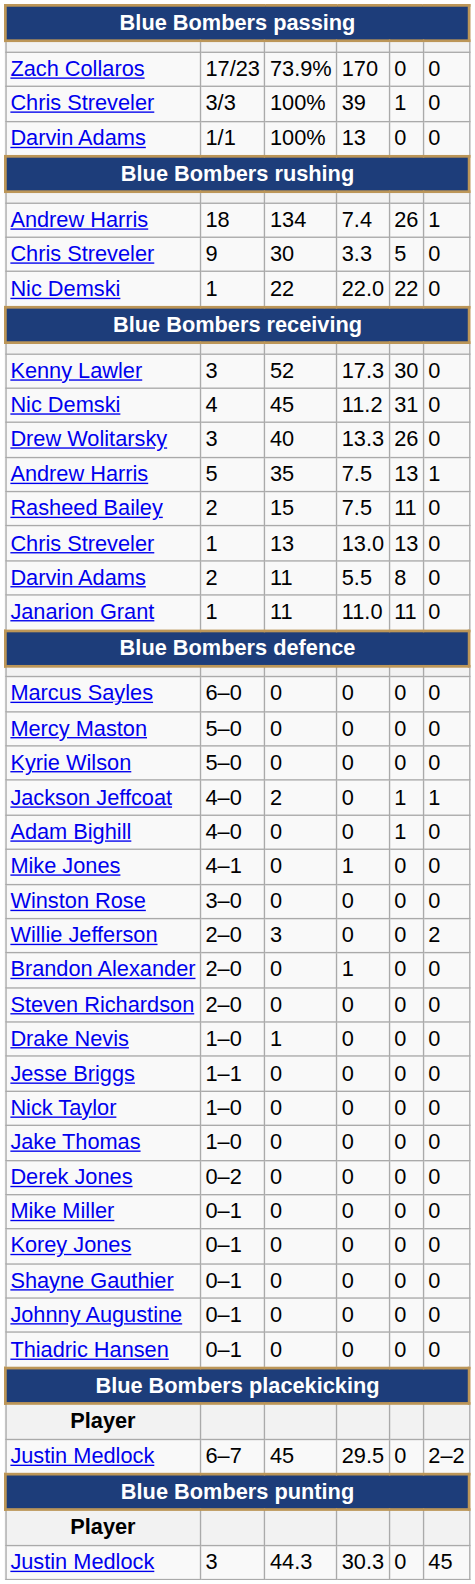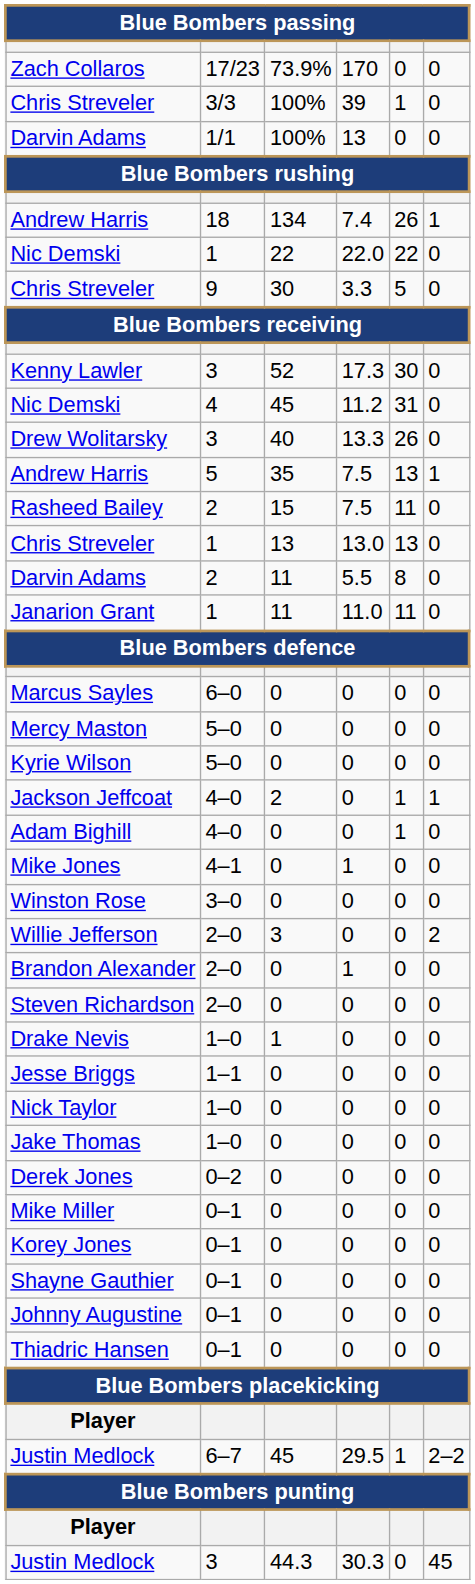 <table class="wikitable">
 <tr>
 <th colspan="6" style="background:#1D3D7A;color:white;border:2px solid #BC9658;">Blue Bombers passing</th>
 </tr>
 <tr>
 <th></th>
 <th></th>
 <th></th>
 <th></th>
 <th></th>
 <th></th>
 </tr>
 <tr>
 <td><a href='#'>Zach Collaros</a></td>
 <td>17/23</td>
 <td>73.9%</td>
 <td>170</td>
 <td>0</td>
 <td>0</td>
 </tr>
 <tr>
 <td><a href='#'>Chris Streveler</a></td>
 <td>3/3</td>
 <td>100%</td>
 <td>39</td>
 <td>1</td>
 <td>0</td>
 </tr>
 <tr>
 <td><a href='#'>Darvin Adams</a></td>
 <td>1/1</td>
 <td>100%</td>
 <td>13</td>
 <td>0</td>
 <td>0</td>
 </tr>
 <tr>
 <th colspan="6" style="background:#1D3D7A;color:white;border:2px solid #BC9658;">Blue Bombers rushing</th>
 </tr>
 <tr>
 <th></th>
 <th></th>
 <th></th>
 <th></th>
 <th></th>
 <th></th>
 </tr>
 <tr>
 <td><a href='#'>Andrew Harris</a></td>
 <td>18</td>
 <td>134</td>
 <td>7.4</td>
 <td>26</td>
 <td>1</td>
 </tr>
 <tr>
+<td><a href='#'>Nic Demski</a></td>
+<td>1</td>
+<td>22</td>
+<td>22.0</td>
+<td>22</td>
+<td>0</td>
+</tr>
+<tr>
 <td><a href='#'>Chris Streveler</a></td>
 <td>9</td>
 <td>30</td>
 <td>3.3</td>
 <td>5</td>
-<td>0</td>
-</tr>
-<tr>
-<td><a href='#'>Nic Demski</a></td>
-<td>1</td>
-<td>22</td>
-<td>22.0</td>
-<td>22</td>
 <td>0</td>
 </tr>
 <tr>
 <th colspan="6" style="background:#1D3D7A;color:white;border:2px solid #BC9658;">Blue Bombers receiving</th>
 </tr>
 <tr>
 <th></th>
 <th></th>
 <th></th>
 <th></th>
 <th></th>
 <th></th>
 </tr>
 <tr>
 <td><a href='#'>Kenny Lawler</a></td>
 <td>3</td>
 <td>52</td>
 <td>17.3</td>
 <td>30</td>
 <td>0</td>
 </tr>
 <tr>
 <td><a href='#'>Nic Demski</a></td>
 <td>4</td>
 <td>45</td>
 <td>11.2</td>
 <td>31</td>
 <td>0</td>
 </tr>
 <tr>
 <td><a href='#'>Drew Wolitarsky</a></td>
 <td>3</td>
 <td>40</td>
 <td>13.3</td>
 <td>26</td>
 <td>0</td>
 </tr>
 <tr>
 <td><a href='#'>Andrew Harris</a></td>
 <td>5</td>
 <td>35</td>
 <td>7.5</td>
 <td>13</td>
 <td>1</td>
 </tr>
 <tr>
 <td><a href='#'>Rasheed Bailey</a></td>
 <td>2</td>
 <td>15</td>
 <td>7.5</td>
 <td>11</td>
 <td>0</td>
 </tr>
 <tr>
 <td><a href='#'>Chris Streveler</a></td>
 <td>1</td>
 <td>13</td>
 <td>13.0</td>
 <td>13</td>
 <td>0</td>
 </tr>
 <tr>
 <td><a href='#'>Darvin Adams</a></td>
 <td>2</td>
 <td>11</td>
 <td>5.5</td>
 <td>8</td>
 <td>0</td>
 </tr>
 <tr>
 <td><a href='#'>Janarion Grant</a></td>
 <td>1</td>
 <td>11</td>
 <td>11.0</td>
 <td>11</td>
 <td>0</td>
 </tr>
 <tr>
 <th colspan="6" style="background:#1D3D7A;color:white;border:2px solid #BC9658;">Blue Bombers defence</th>
 </tr>
 <tr>
 <th></th>
 <th></th>
 <th></th>
 <th></th>
 <th></th>
 <th></th>
 </tr>
 <tr>
 <td><a href='#'>Marcus Sayles</a></td>
 <td>6–0</td>
 <td>0</td>
 <td>0</td>
 <td>0</td>
 <td>0</td>
 </tr>
 <tr>
 <td><a href='#'>Mercy Maston</a></td>
 <td>5–0</td>
 <td>0</td>
 <td>0</td>
 <td>0</td>
 <td>0</td>
 </tr>
 <tr>
 <td><a href='#'>Kyrie Wilson</a></td>
 <td>5–0</td>
 <td>0</td>
 <td>0</td>
 <td>0</td>
 <td>0</td>
 </tr>
 <tr>
 <td><a href='#'>Jackson Jeffcoat</a></td>
 <td>4–0</td>
 <td>2</td>
 <td>0</td>
 <td>1</td>
 <td>1</td>
 </tr>
 <tr>
 <td><a href='#'>Adam Bighill</a></td>
 <td>4–0</td>
 <td>0</td>
 <td>0</td>
 <td>1</td>
 <td>0</td>
 </tr>
 <tr>
 <td><a href='#'>Mike Jones</a></td>
 <td>4–1</td>
 <td>0</td>
 <td>1</td>
 <td>0</td>
 <td>0</td>
 </tr>
 <tr>
 <td><a href='#'>Winston Rose</a></td>
 <td>3–0</td>
 <td>0</td>
 <td>0</td>
 <td>0</td>
 <td>0</td>
 </tr>
 <tr>
 <td><a href='#'>Willie Jefferson</a></td>
 <td>2–0</td>
 <td>3</td>
 <td>0</td>
 <td>0</td>
 <td>2</td>
 </tr>
 <tr>
 <td><a href='#'>Brandon Alexander</a></td>
 <td>2–0</td>
 <td>0</td>
 <td>1</td>
 <td>0</td>
 <td>0</td>
 </tr>
 <tr>
 <td><a href='#'>Steven Richardson</a></td>
 <td>2–0</td>
 <td>0</td>
 <td>0</td>
 <td>0</td>
 <td>0</td>
 </tr>
 <tr>
 <td><a href='#'>Drake Nevis</a></td>
 <td>1–0</td>
 <td>1</td>
 <td>0</td>
 <td>0</td>
 <td>0</td>
 </tr>
 <tr>
 <td><a href='#'>Jesse Briggs</a></td>
 <td>1–1</td>
 <td>0</td>
 <td>0</td>
 <td>0</td>
 <td>0</td>
 </tr>
 <tr>
 <td><a href='#'>Nick Taylor</a></td>
 <td>1–0</td>
 <td>0</td>
 <td>0</td>
 <td>0</td>
 <td>0</td>
 </tr>
 <tr>
 <td><a href='#'>Jake Thomas</a></td>
 <td>1–0</td>
 <td>0</td>
 <td>0</td>
 <td>0</td>
 <td>0</td>
 </tr>
 <tr>
 <td><a href='#'>Derek Jones</a></td>
 <td>0–2</td>
 <td>0</td>
 <td>0</td>
 <td>0</td>
 <td>0</td>
 </tr>
 <tr>
 <td><a href='#'>Mike Miller</a></td>
 <td>0–1</td>
 <td>0</td>
 <td>0</td>
 <td>0</td>
 <td>0</td>
 </tr>
 <tr>
 <td><a href='#'>Korey Jones</a></td>
 <td>0–1</td>
 <td>0</td>
 <td>0</td>
 <td>0</td>
 <td>0</td>
 </tr>
 <tr>
 <td><a href='#'>Shayne Gauthier</a></td>
 <td>0–1</td>
 <td>0</td>
 <td>0</td>
 <td>0</td>
 <td>0</td>
 </tr>
 <tr>
 <td><a href='#'>Johnny Augustine</a></td>
 <td>0–1</td>
 <td>0</td>
 <td>0</td>
 <td>0</td>
 <td>0</td>
 </tr>
 <tr>
 <td><a href='#'>Thiadric Hansen</a></td>
 <td>0–1</td>
 <td>0</td>
 <td>0</td>
 <td>0</td>
 <td>0</td>
 </tr>
 <tr>
 <th colspan="6" style="background:#1D3D7A;color:white;border:2px solid #BC9658;">Blue Bombers placekicking</th>
 </tr>
 <tr>
 <th>Player</th>
 <th></th>
 <th></th>
 <th></th>
 <th></th>
 <th></th>
 </tr>
 <tr>
 <td><a href='#'>Justin Medlock</a></td>
 <td>6–7</td>
 <td>45</td>
 <td>29.5</td>
-<td>0</td>
+<td>1</td>
 <td>2–2</td>
 </tr>
 <tr>
 <th colspan="6" style="background:#1D3D7A;color:white;border:2px solid #BC9658;">Blue Bombers punting</th>
 </tr>
 <tr>
 <th>Player</th>
 <th></th>
 <th></th>
 <th></th>
 <th></th>
 <th></th>
 </tr>
 <tr>
 <td><a href='#'>Justin Medlock</a></td>
 <td>3</td>
 <td>44.3</td>
 <td>30.3</td>
 <td>0</td>
 <td>45</td>
 </tr>
 </table>
